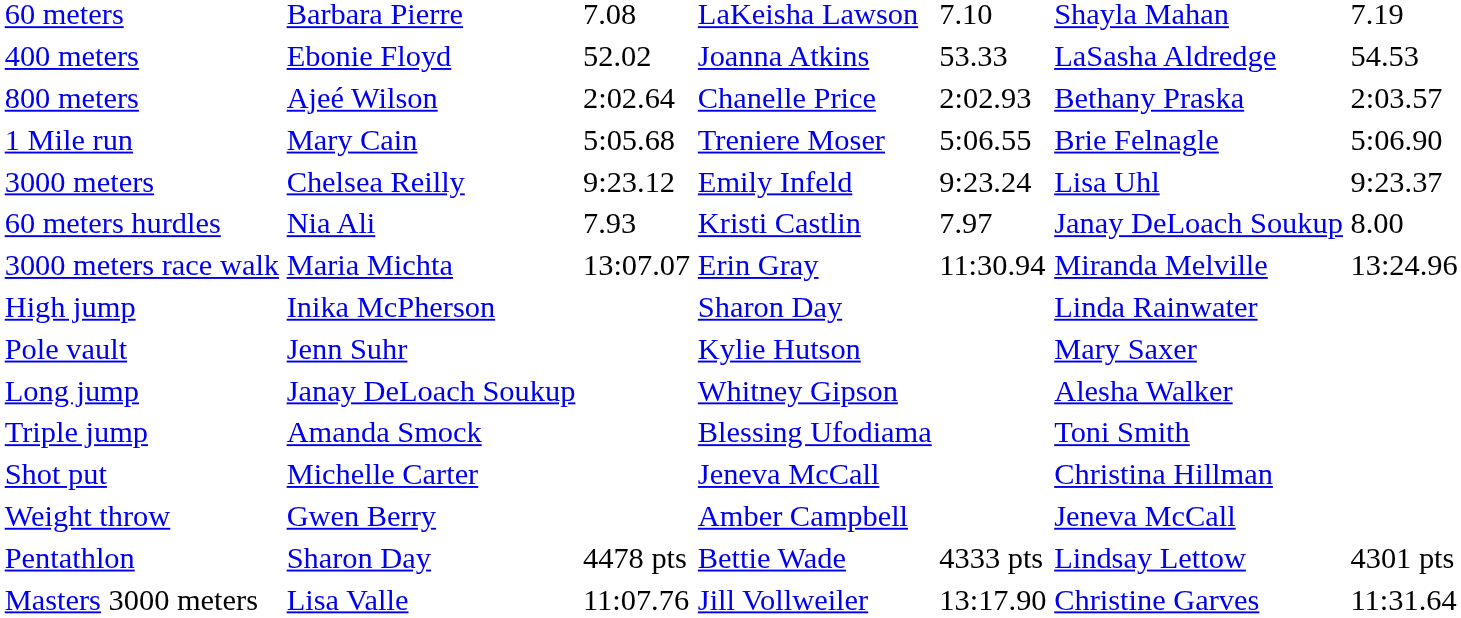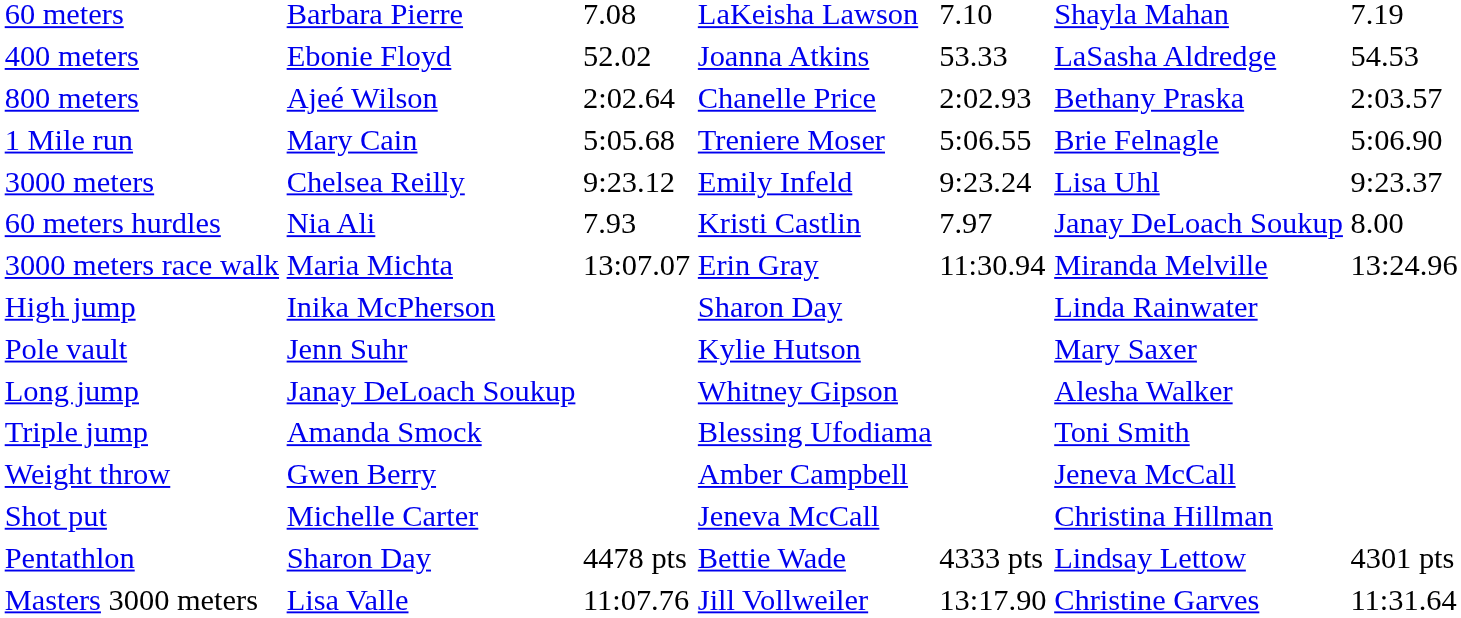 <table>
 <tr>
 <td><a href='#'>60 meters</a></td>
 <td><a href='#'>Barbara Pierre</a></td>
 <td>7.08</td>
 <td><a href='#'>LaKeisha Lawson</a></td>
 <td>7.10</td>
 <td><a href='#'>Shayla Mahan</a></td>
 <td>7.19</td>
 </tr>
 <tr>
 <td><a href='#'>400 meters</a></td>
 <td><a href='#'>Ebonie Floyd</a></td>
 <td>52.02</td>
 <td><a href='#'>Joanna Atkins</a></td>
 <td>53.33</td>
 <td><a href='#'>LaSasha Aldredge</a></td>
 <td>54.53</td>
 </tr>
 <tr>
 <td><a href='#'>800 meters</a></td>
 <td><a href='#'>Ajeé Wilson</a></td>
 <td>2:02.64</td>
 <td><a href='#'>Chanelle Price</a></td>
 <td>2:02.93</td>
 <td><a href='#'>Bethany Praska</a></td>
 <td>2:03.57</td>
 </tr>
 <tr>
 <td><a href='#'>1 Mile run</a></td>
 <td><a href='#'>Mary Cain</a></td>
 <td>5:05.68</td>
 <td><a href='#'>Treniere Moser</a></td>
 <td>5:06.55</td>
 <td><a href='#'>Brie Felnagle</a></td>
 <td>5:06.90</td>
 </tr>
 <tr>
 <td><a href='#'>3000 meters</a></td>
 <td><a href='#'>Chelsea Reilly</a></td>
 <td>9:23.12</td>
 <td><a href='#'>Emily Infeld</a></td>
 <td>9:23.24</td>
 <td><a href='#'>Lisa Uhl</a></td>
 <td>9:23.37</td>
 </tr>
 <tr>
 <td><a href='#'>60 meters hurdles</a></td>
 <td><a href='#'>Nia Ali</a></td>
 <td>7.93</td>
 <td><a href='#'>Kristi Castlin</a></td>
 <td>7.97</td>
 <td><a href='#'>Janay DeLoach Soukup</a></td>
 <td>8.00</td>
 </tr>
 <tr>
 <td><a href='#'>3000 meters race walk</a></td>
 <td><a href='#'>Maria Michta</a></td>
 <td>13:07.07</td>
 <td><a href='#'>Erin Gray</a></td>
 <td>11:30.94</td>
 <td><a href='#'>Miranda Melville</a></td>
 <td>13:24.96</td>
 </tr>
 <tr>
 <td><a href='#'>High jump</a></td>
 <td><a href='#'>Inika McPherson</a></td>
 <td></td>
 <td><a href='#'>Sharon Day</a></td>
 <td></td>
 <td><a href='#'>Linda Rainwater</a></td>
 <td></td>
 </tr>
 <tr>
 <td><a href='#'>Pole vault</a></td>
 <td><a href='#'>Jenn Suhr</a></td>
 <td> </td>
 <td><a href='#'>Kylie Hutson</a></td>
 <td></td>
 <td><a href='#'>Mary Saxer</a></td>
 <td></td>
 </tr>
 <tr>
 <td><a href='#'>Long jump</a></td>
 <td><a href='#'>Janay DeLoach Soukup</a></td>
 <td></td>
 <td><a href='#'>Whitney Gipson</a></td>
 <td></td>
 <td><a href='#'>Alesha Walker</a></td>
 <td></td>
 </tr>
 <tr>
 <td><a href='#'>Triple jump</a></td>
 <td><a href='#'>Amanda Smock</a></td>
 <td></td>
 <td><a href='#'>Blessing Ufodiama</a></td>
 <td></td>
 <td><a href='#'>Toni Smith</a></td>
 <td></td>
 </tr>
 <tr>
+<td><a href='#'>Weight throw</a></td>
+<td><a href='#'>Gwen Berry</a></td>
+<td></td>
+<td><a href='#'>Amber Campbell</a></td>
+<td></td>
+<td><a href='#'>Jeneva McCall</a></td>
+<td></td>
+</tr>
+<tr>
 <td><a href='#'>Shot put</a></td>
 <td><a href='#'>Michelle Carter</a></td>
 <td></td>
 <td><a href='#'>Jeneva McCall</a></td>
 <td></td>
 <td><a href='#'>Christina Hillman</a></td>
-<td></td>
-</tr>
-<tr>
-<td><a href='#'>Weight throw</a></td>
-<td><a href='#'>Gwen Berry</a></td>
-<td></td>
-<td><a href='#'>Amber Campbell</a></td>
-<td></td>
-<td><a href='#'>Jeneva McCall</a></td>
 <td></td>
 </tr>
 <tr>
 <td><a href='#'>Pentathlon</a></td>
 <td><a href='#'>Sharon Day</a></td>
 <td>4478 pts</td>
 <td><a href='#'>Bettie Wade</a></td>
 <td>4333 pts</td>
 <td><a href='#'>Lindsay Lettow</a></td>
 <td>4301 pts</td>
 </tr>
 <tr>
 <td><a href='#'>Masters</a> 3000 meters</td>
 <td><a href='#'>Lisa Valle</a></td>
 <td>11:07.76</td>
 <td><a href='#'>Jill Vollweiler</a></td>
 <td>13:17.90</td>
 <td><a href='#'>Christine Garves</a></td>
 <td>11:31.64</td>
 </tr>
 </table>
